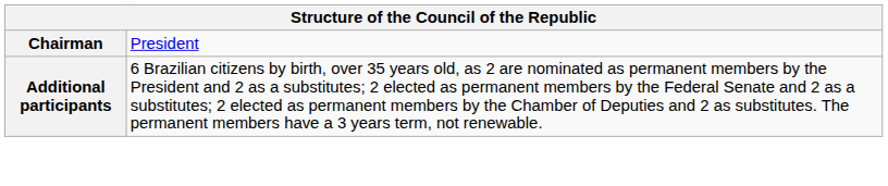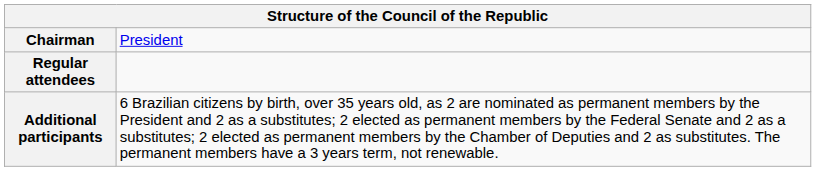 <table class="wikitable">
 <tr>
 <th colspan="2">Structure of the Council of the Republic</th>
 </tr>
 <tr>
 <th>Chairman</th>
 <td><a href='#'>President</a></td>
 </tr>
 <tr>
+<th>Regular attendees</th>
+<td></td>
+</tr>
+<tr>
 <th>Additional participants</th>
 <td>6 Brazilian citizens by birth, over 35 years old, as 2 are nominated as permanent members by the President and 2 as a substitutes; 2 elected as permanent members by the Federal Senate and 2 as a substitutes; 2 elected as permanent members by the Chamber of Deputies and 2 as substitutes. The permanent members have a 3 years term, not renewable.</td>
 </tr>
 </table>
